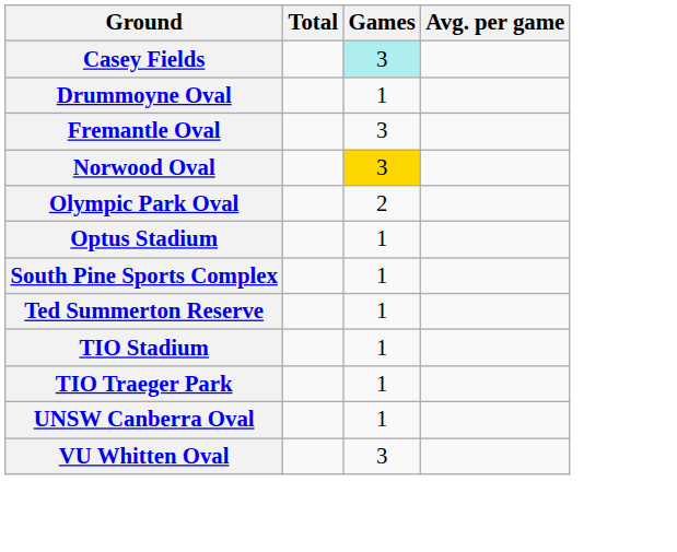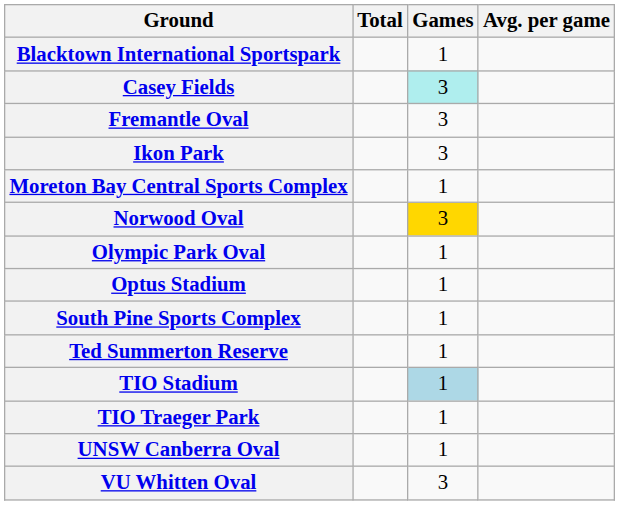 <table class="wikitable plainrowheaders sortable" style="text-align:center;">
 <tr>
 <th>Ground</th>
 <th>Total</th>
 <th>Games</th>
 <th>Avg. per game</th>
 </tr>
 <tr>
+<th scope="row"><a href='#'>Blacktown International Sportspark</a></th>
+<td></td>
+<td>1</td>
+<td></td>
+</tr>
+<tr>
 <th scope="row"><a href='#'>Casey Fields</a></th>
 <td></td>
 <td style="background: paleturquoise;">3</td>
 <td></td>
 </tr>
 <tr>
-<th scope="row"><a href='#'>Drummoyne Oval</a></th>
+<th scope="row"><a href='#'>Fremantle Oval</a></th>
 <td></td>
-<td>1</td>
+<td>3</td>
 <td></td>
 </tr>
 <tr>
-<th scope="row"><a href='#'>Fremantle Oval</a></th>
+<th scope="row"><a href='#'>Ikon Park</a></th>
 <td></td>
 <td>3</td>
+<td></td>
+</tr>
+<tr>
+<th scope="row"><a href='#'>Moreton Bay Central Sports Complex</a></th>
+<td></td>
+<td>1</td>
 <td></td>
 </tr>
 <tr>
 <th scope="row"><a href='#'>Norwood Oval</a></th>
 <td></td>
 <td style="background: gold;">3</td>
 <td></td>
 </tr>
 <tr>
 <th scope="row"><a href='#'>Olympic Park Oval</a></th>
 <td></td>
-<td>2</td>
+<td>1</td>
 <td></td>
 </tr>
 <tr>
 <th scope="row"><a href='#'>Optus Stadium</a></th>
 <td></td>
 <td>1</td>
 <td></td>
 </tr>
 <tr>
 <th scope="row"><a href='#'>South Pine Sports Complex</a></th>
 <td></td>
 <td>1</td>
 <td></td>
 </tr>
 <tr>
 <th scope="row"><a href='#'>Ted Summerton Reserve</a></th>
 <td></td>
 <td>1</td>
 <td></td>
 </tr>
 <tr>
 <th scope="row"><a href='#'>TIO Stadium</a></th>
 <td></td>
-<td>1</td>
+<td style="background: lightblue;">1</td>
 <td></td>
 </tr>
 <tr>
 <th scope="row"><a href='#'>TIO Traeger Park</a></th>
 <td></td>
 <td>1</td>
 <td></td>
 </tr>
 <tr>
 <th scope="row"><a href='#'>UNSW Canberra Oval</a></th>
 <td></td>
 <td>1</td>
 <td></td>
 </tr>
 <tr>
 <th scope="row"><a href='#'>VU Whitten Oval</a></th>
 <td></td>
 <td>3</td>
 <td></td>
 </tr>
 </table>
